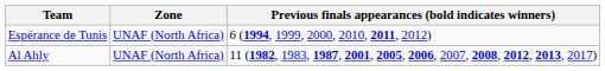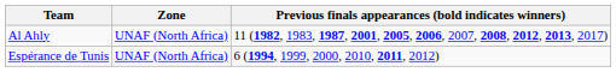 <table class="wikitable">
 <tr>
 <th>Team</th>
 <th>Zone</th>
 <th>Previous finals appearances (bold indicates winners)</th>
 </tr>
 <tr>
+<td> <a href='#'>Al Ahly</a></td>
+<td><a href='#'>UNAF (North Africa)</a></td>
+<td>11 (<strong><a href='#'>1982</a></strong>, <a href='#'>1983</a>, <strong><a href='#'>1987</a></strong>, <strong><a href='#'>2001</a></strong>, <strong><a href='#'>2005</a></strong>, <strong><a href='#'>2006</a></strong>, <a href='#'>2007</a>, <strong><a href='#'>2008</a></strong>, <strong><a href='#'>2012</a></strong>, <strong><a href='#'>2013</a></strong>, <a href='#'>2017</a>)</td>
+</tr>
+<tr>
 <td> <a href='#'>Espérance de Tunis</a></td>
 <td><a href='#'>UNAF (North Africa)</a></td>
 <td>6 (<strong><a href='#'>1994</a></strong>, <a href='#'>1999</a>, <a href='#'>2000</a>, <a href='#'>2010</a>, <strong><a href='#'>2011</a></strong>, <a href='#'>2012</a>)</td>
 </tr>
-<tr>
-<td> <a href='#'>Al Ahly</a></td>
-<td><a href='#'>UNAF (North Africa)</a></td>
-<td>11 (<strong><a href='#'>1982</a></strong>, <a href='#'>1983</a>, <strong><a href='#'>1987</a></strong>, <strong><a href='#'>2001</a></strong>, <strong><a href='#'>2005</a></strong>, <strong><a href='#'>2006</a></strong>, <a href='#'>2007</a>, <strong><a href='#'>2008</a></strong>, <strong><a href='#'>2012</a></strong>, <strong><a href='#'>2013</a></strong>, <a href='#'>2017</a>)</td>
-</tr>
 </table>
